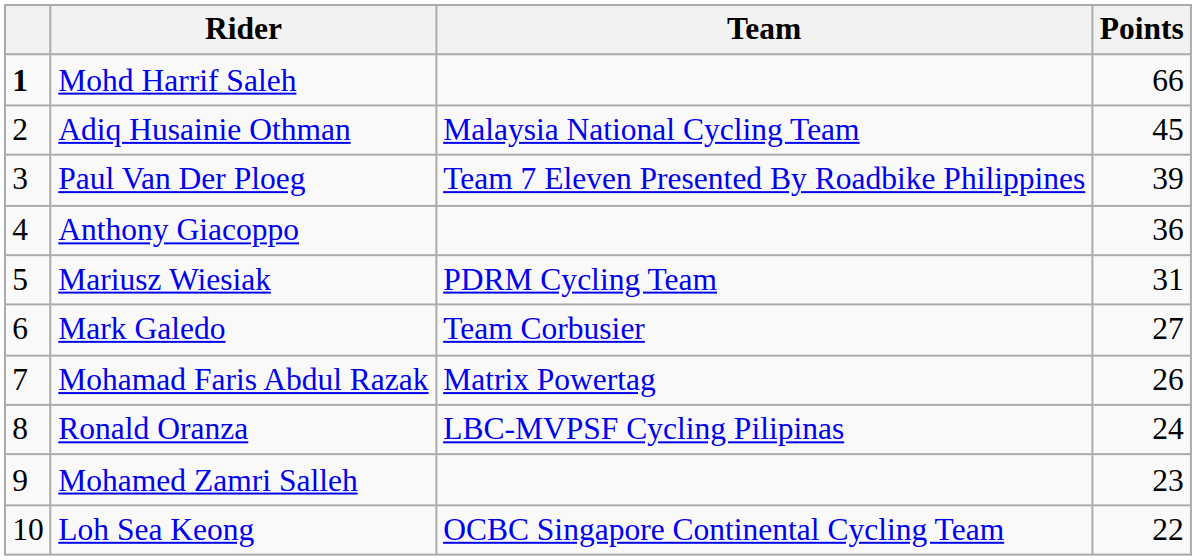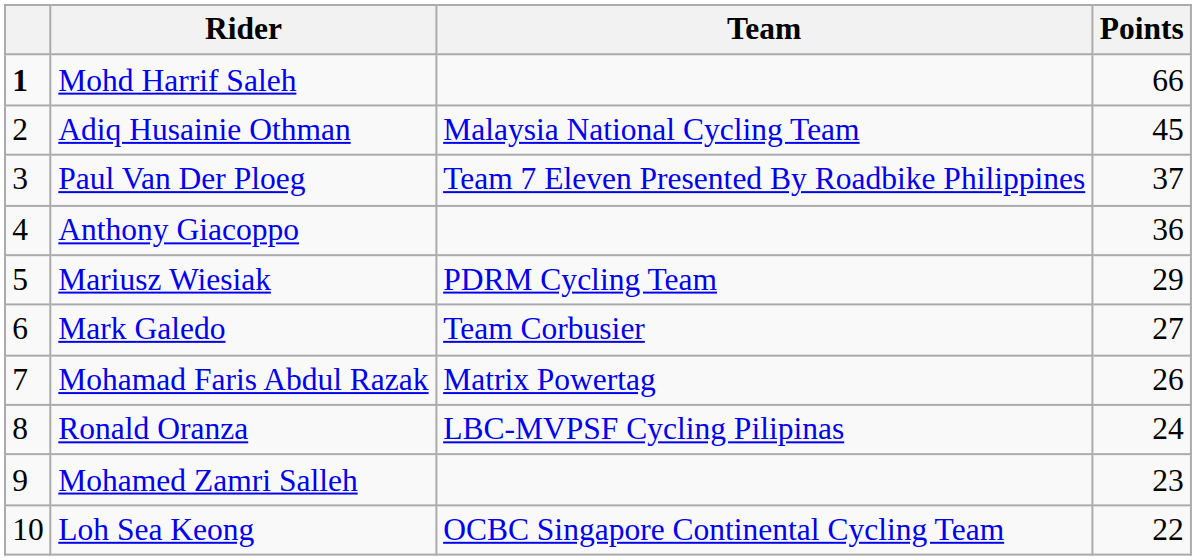 <table class=wikitable>
 <tr>
 <th></th>
 <th>Rider</th>
 <th>Team</th>
 <th>Points</th>
 </tr>
 <tr>
 <td><strong>1</strong></td>
 <td> <a href='#'>Mohd Harrif Saleh</a> </td>
 <td></td>
 <td align=right>66</td>
 </tr>
 <tr>
 <td>2</td>
 <td> <a href='#'>Adiq Husainie Othman</a></td>
 <td><a href='#'>Malaysia National Cycling Team</a></td>
 <td align=right>45</td>
 </tr>
 <tr>
 <td>3</td>
 <td> <a href='#'>Paul Van Der Ploeg</a></td>
 <td><a href='#'>Team 7 Eleven Presented By Roadbike Philippines</a></td>
-<td align=right>39</td>
+<td align=right>37</td>
 </tr>
 <tr>
 <td>4</td>
 <td> <a href='#'>Anthony Giacoppo</a></td>
 <td></td>
 <td align=right>36</td>
 </tr>
 <tr>
 <td>5</td>
 <td> <a href='#'>Mariusz Wiesiak</a></td>
 <td><a href='#'>PDRM Cycling Team</a></td>
-<td align=right>31</td>
+<td align=right>29</td>
 </tr>
 <tr>
 <td>6</td>
 <td> <a href='#'>Mark Galedo</a></td>
 <td><a href='#'>Team Corbusier</a></td>
 <td align=right>27</td>
 </tr>
 <tr>
 <td>7</td>
 <td> <a href='#'>Mohamad Faris Abdul Razak</a></td>
 <td><a href='#'>Matrix Powertag</a></td>
 <td align=right>26</td>
 </tr>
 <tr>
 <td>8</td>
 <td> <a href='#'>Ronald Oranza</a></td>
 <td><a href='#'>LBC-MVPSF Cycling Pilipinas</a></td>
 <td align=right>24</td>
 </tr>
 <tr>
 <td>9</td>
 <td> <a href='#'>Mohamed Zamri Salleh</a></td>
 <td></td>
 <td align=right>23</td>
 </tr>
 <tr>
 <td>10</td>
 <td> <a href='#'>Loh Sea Keong</a></td>
 <td><a href='#'>OCBC Singapore Continental Cycling Team</a></td>
 <td align=right>22</td>
 </tr>
 </table>
